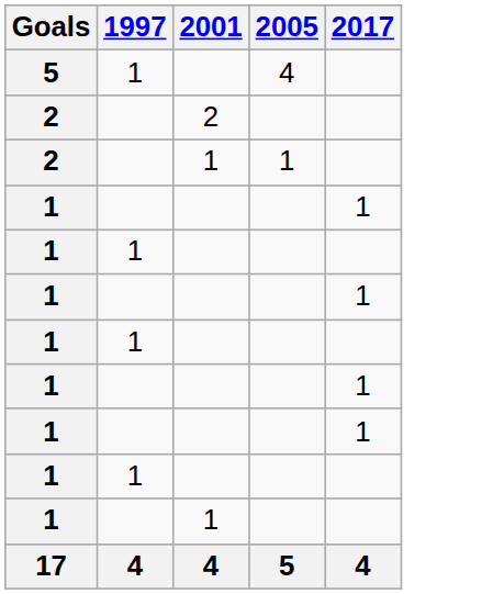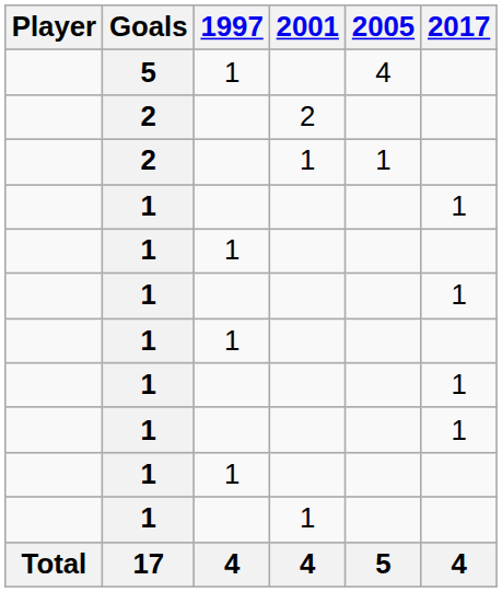 <table class="wikitable sortable" style="text-align:center;">
 <tr>
+<th>Player</th>
 <th>Goals</th>
 <th><a href='#'>1997</a></th>
 <th><a href='#'>2001</a></th>
 <th><a href='#'>2005</a></th>
 <th><a href='#'>2017</a></th>
 </tr>
 <tr>
+<td align="left"></td>
 <th>5</th>
 <td>1</td>
 <td></td>
 <td>4</td>
 <td></td>
 </tr>
 <tr>
+<td align="left"></td>
 <th>2</th>
 <td></td>
 <td>2</td>
 <td></td>
 <td></td>
 </tr>
 <tr>
+<td align="left"></td>
 <th>2</th>
 <td></td>
 <td>1</td>
 <td>1</td>
 <td></td>
 </tr>
 <tr>
+<td align="left"></td>
 <th>1</th>
 <td></td>
 <td></td>
 <td></td>
 <td>1</td>
 </tr>
 <tr>
+<td align="left"></td>
 <th>1</th>
 <td>1</td>
 <td></td>
 <td></td>
 <td></td>
 </tr>
 <tr>
+<td align="left"></td>
 <th>1</th>
 <td></td>
 <td></td>
 <td></td>
 <td>1</td>
 </tr>
 <tr>
+<td align="left"></td>
 <th>1</th>
 <td>1</td>
 <td></td>
 <td></td>
 <td></td>
 </tr>
 <tr>
+<td align="left"></td>
 <th>1</th>
 <td></td>
 <td></td>
 <td></td>
 <td>1</td>
 </tr>
 <tr>
+<td align="left"></td>
 <th>1</th>
 <td></td>
 <td></td>
 <td></td>
 <td>1</td>
 </tr>
 <tr>
+<td align="left"></td>
 <th>1</th>
 <td>1</td>
 <td></td>
 <td></td>
 <td></td>
 </tr>
 <tr>
+<td align="left"></td>
 <th>1</th>
 <td></td>
 <td>1</td>
 <td></td>
 <td></td>
 </tr>
 <tr class="sortbottom">
+<th>Total</th>
 <th>17</th>
 <th>4</th>
 <th>4</th>
 <th>5</th>
 <th>4</th>
 </tr>
 </table>
